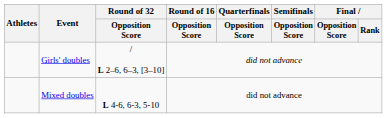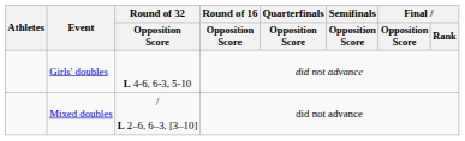 <table class=wikitable style="font-size:90%">
 <tr>
 <th rowspan=2>Athletes</th>
 <th rowspan=2>Event</th>
 <th>Round of 32</th>
 <th>Round of 16</th>
 <th>Quarterfinals</th>
 <th>Semifinals</th>
 <th colspan=2>Final / </th>
 </tr>
 <tr style="font-size:95%">
 <th>Opposition<br>Score</th>
 <th>Opposition<br>Score</th>
 <th>Opposition<br>Score</th>
 <th>Opposition<br>Score</th>
 <th>Opposition<br>Score</th>
 <th>Rank</th>
 </tr>
 <tr align=center>
 <td align=left><br></td>
 <td align=left><a href='#'>Girls' doubles</a></td>
-<td> /<br><br><strong>L</strong> 2–6, 6–3, [3–10]</td>
+<td><br><br><strong>L</strong> 4-6, 6-3, 5-10</td>
 <td Colspan=5><em>did not advance</em></td>
 </tr>
 <tr align=center>
 <td align=left><br></td>
 <td align=left><a href='#'>Mixed doubles</a></td>
-<td><br><br><strong>L</strong> 4-6, 6-3, 5-10</td>
+<td> /<br><br><strong>L</strong> 2–6, 6–3, [3–10]</td>
 <td colspan=5>did not advance</td>
 </tr>
 </table>
